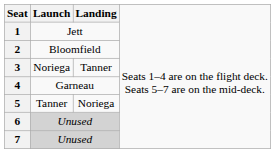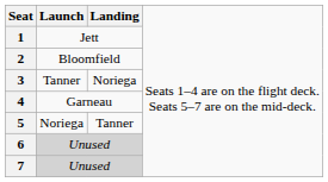 <table class="wikitable" style="text-align:center">
 <tr>
 <th>Seat</th>
 <th>Launch</th>
 <th>Landing</th>
 <td rowspan=8><br>Seats 1–4 are on the flight deck.<br>Seats 5–7 are on the mid-deck.</td>
 </tr>
 <tr>
 <th>1</th>
 <td colspan=2>Jett</td>
 </tr>
 <tr>
 <th>2</th>
 <td colspan=2>Bloomfield</td>
 </tr>
 <tr>
 <th>3</th>
+<td>Tanner</td>
 <td>Noriega</td>
-<td>Tanner</td>
 </tr>
 <tr>
 <th>4</th>
 <td colspan=2>Garneau</td>
 </tr>
 <tr>
 <th>5</th>
+<td>Noriega</td>
 <td>Tanner</td>
-<td>Noriega</td>
 </tr>
 <tr>
 <th>6</th>
 <td colspan=2 style="background-color:lightgray"><em>Unused</em></td>
 </tr>
 <tr>
 <th>7</th>
 <td colspan=2 style="background-color:lightgray"><em>Unused</em></td>
 </tr>
 </table>
